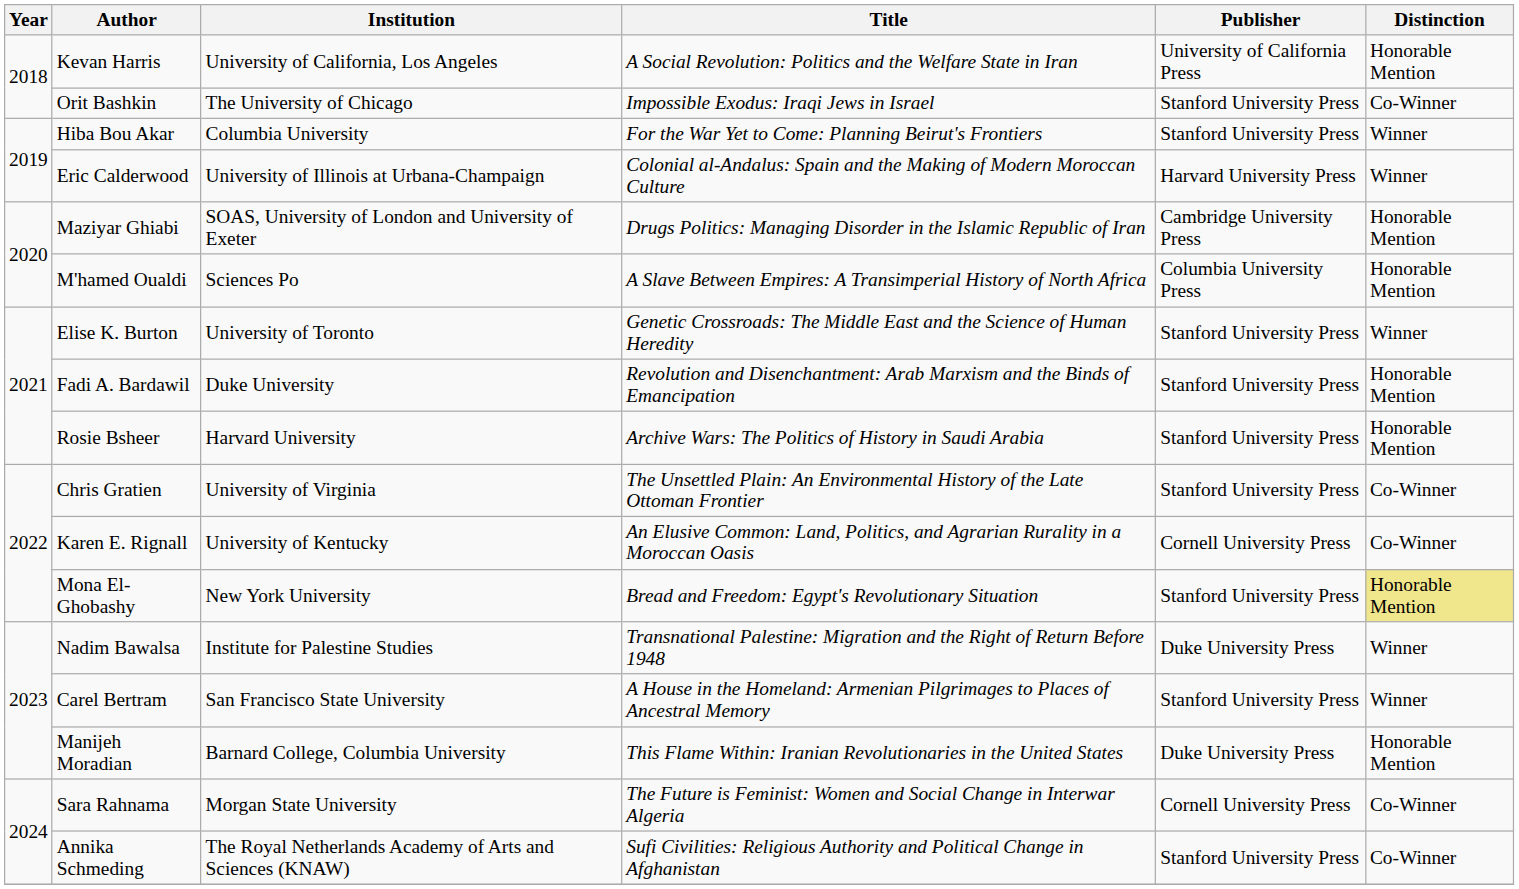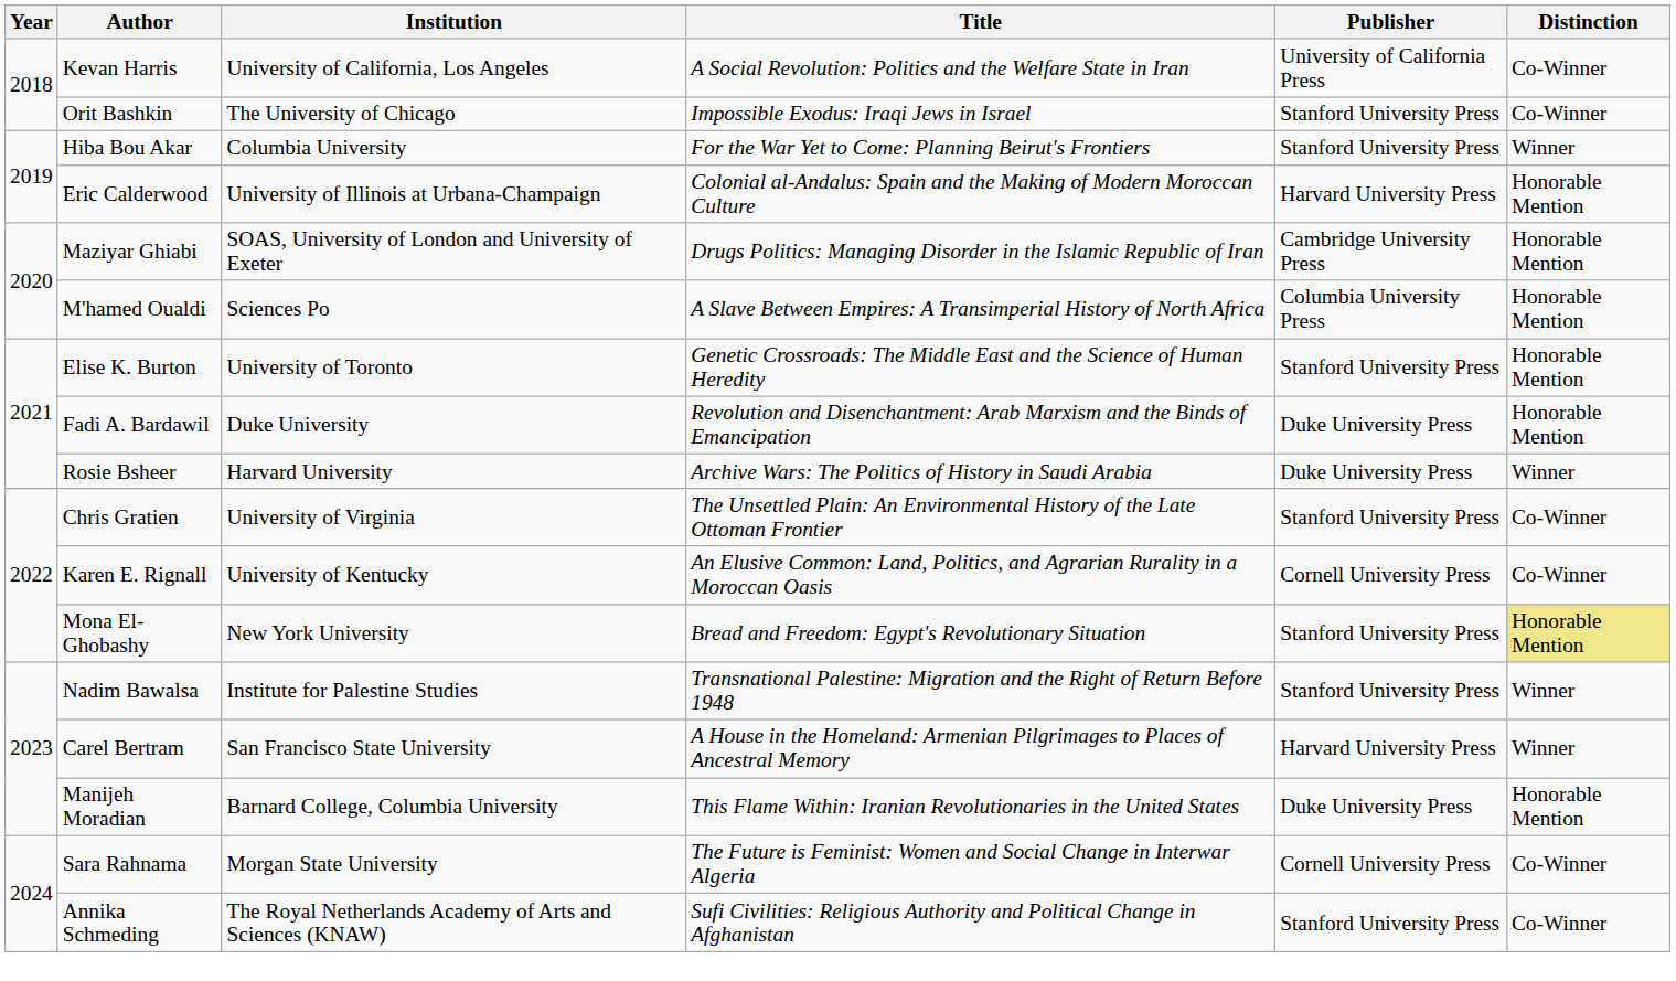 <table class="sortable wikitable" width=%100>
 <tr>
 <th>Year</th>
 <th><strong>Author</strong></th>
 <th>Institution</th>
 <th>Title</th>
 <th>Publisher</th>
 <th>Distinction</th>
 </tr>
 <tr>
 <td rowspan="2">2018</td>
 <td>Kevan Harris</td>
 <td>University of California, Los Angeles</td>
 <td><em>A Social Revolution: Politics and the Welfare State in Iran</em></td>
 <td>University of California Press</td>
-<td>Honorable Mention</td>
+<td>Co-Winner</td>
 </tr>
 <tr>
 <td>Orit Bashkin</td>
 <td>The University of Chicago</td>
 <td><em>Impossible Exodus: Iraqi Jews in Israel</em></td>
 <td>Stanford University Press</td>
 <td>Co-Winner</td>
 </tr>
 <tr>
 <td rowspan="2">2019</td>
 <td>Hiba Bou Akar</td>
 <td>Columbia University</td>
 <td><em>For the War Yet to Come: Planning Beirut's Frontiers</em></td>
 <td>Stanford University Press</td>
 <td>Winner</td>
 </tr>
 <tr>
 <td>Eric Calderwood</td>
 <td>University of Illinois at Urbana-Champaign</td>
 <td><em>Colonial al-Andalus: Spain and the Making of Modern Moroccan Culture</em></td>
 <td>Harvard University Press</td>
-<td>Winner</td>
+<td>Honorable Mention</td>
 </tr>
 <tr>
 <td rowspan="2">2020</td>
 <td>Maziyar Ghiabi</td>
 <td>SOAS, University of London and University of Exeter</td>
 <td><em>Drugs Politics: Managing Disorder in the Islamic Republic of Iran</em></td>
 <td>Cambridge University Press</td>
 <td>Honorable Mention</td>
 </tr>
 <tr>
 <td>M'hamed Oualdi</td>
 <td>Sciences Po</td>
 <td><em>A Slave Between Empires: A Transimperial History of North Africa</em></td>
 <td>Columbia University Press</td>
 <td>Honorable Mention</td>
 </tr>
 <tr>
 <td rowspan="3">2021</td>
 <td>Elise K. Burton</td>
 <td>University of Toronto</td>
 <td><em>Genetic Crossroads: The Middle East and the Science of Human Heredity</em></td>
 <td>Stanford University Press</td>
-<td>Winner</td>
+<td>Honorable Mention</td>
 </tr>
 <tr>
 <td>Fadi A. Bardawil</td>
 <td>Duke University</td>
 <td><em>Revolution and Disenchantment: Arab Marxism and the Binds of Emancipation</em></td>
-<td>Stanford University Press</td>
+<td>Duke University Press</td>
 <td>Honorable Mention</td>
 </tr>
 <tr>
 <td>Rosie Bsheer</td>
 <td>Harvard University</td>
 <td><em>Archive Wars: The Politics of History in Saudi Arabia</em></td>
-<td>Stanford University Press</td>
-<td>Honorable Mention</td>
+<td>Duke University Press</td>
+<td>Winner</td>
 </tr>
 <tr>
 <td rowspan="3">2022</td>
 <td>Chris Gratien</td>
 <td>University of Virginia</td>
 <td><em>The Unsettled Plain: An Environmental History of the Late Ottoman Frontier</em></td>
 <td>Stanford University Press</td>
 <td>Co-Winner</td>
 </tr>
 <tr>
 <td>Karen E. Rignall</td>
 <td>University of Kentucky</td>
 <td><em>An Elusive Common: Land, Politics, and Agrarian Rurality in a Moroccan Oasis</em></td>
 <td>Cornell University Press</td>
 <td>Co-Winner</td>
 </tr>
 <tr>
 <td>Mona El-Ghobashy</td>
 <td>New York University</td>
 <td><em>Bread and Freedom: Egypt's Revolutionary Situation</em></td>
 <td>Stanford University Press</td>
 <td style="background: khaki;">Honorable Mention</td>
 </tr>
 <tr>
 <td rowspan="3">2023</td>
 <td>Nadim Bawalsa</td>
 <td>Institute for Palestine Studies</td>
 <td><em>Transnational Palestine: Migration and the Right of Return Before 1948</em></td>
-<td>Duke University Press</td>
+<td>Stanford University Press</td>
 <td>Winner</td>
 </tr>
 <tr>
 <td>Carel Bertram</td>
 <td>San Francisco State University</td>
 <td><em>A House in the Homeland: Armenian Pilgrimages to Places of Ancestral Memory</em></td>
-<td>Stanford University Press</td>
+<td>Harvard University Press</td>
 <td>Winner</td>
 </tr>
 <tr>
 <td>Manijeh Moradian</td>
 <td>Barnard College, Columbia University</td>
 <td><em>This Flame Within: Iranian Revolutionaries in the United States</em></td>
 <td>Duke University Press</td>
 <td>Honorable Mention</td>
 </tr>
 <tr>
 <td rowspan="2">2024</td>
 <td>Sara Rahnama</td>
 <td>Morgan State University</td>
 <td><em>The Future is Feminist: Women and Social Change in Interwar Algeria</em></td>
 <td>Cornell University Press</td>
 <td>Co-Winner</td>
 </tr>
 <tr>
 <td>Annika Schmeding</td>
 <td>The Royal Netherlands Academy of Arts and Sciences (KNAW)</td>
 <td><em>Sufi Civilities: Religious Authority and Political Change in Afghanistan</em></td>
 <td>Stanford University Press</td>
 <td>Co-Winner</td>
 </tr>
 <tr>
 </tr>
 </table>
